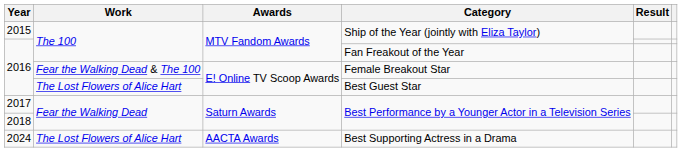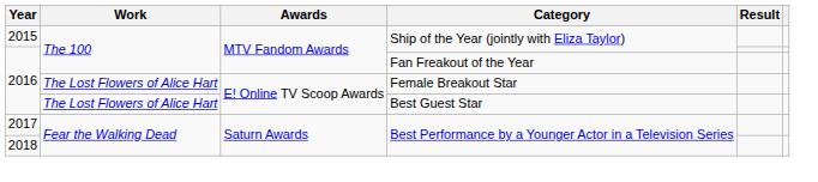 <table class="wikitable sortable plainrowheaders">
 <tr>
 <th scope="col">Year</th>
 <th scope="col">Work</th>
 <th scope="col">Awards</th>
 <th scope="col">Category</th>
 <th scope="col">Result</th>
 <th scope="col" class="unsortable"></th>
 </tr>
 <tr>
 <td>2015</td>
 <td rowspan="3"><em><a href='#'>The 100</a></em></td>
 <td rowspan="3"><a href='#'>MTV Fandom Awards</a></td>
 <td rowspan="2">Ship of the Year (jointly with <a href='#'>Eliza Taylor</a>)</td>
 <td></td>
 <td style="text-align:center"></td>
 </tr>
 <tr>
 <td rowspan="4">2016</td>
 <td></td>
 <td style="text-align:center"></td>
 </tr>
 <tr>
 <td>Fan Freakout of the Year</td>
 <td></td>
 <td style="text-align:center"></td>
 </tr>
 <tr>
-<td><em><a href='#'>Fear the Walking Dead</a></em> & <em><a href='#'>The 100</a></em></td>
+<td><em><a href='#'>The Lost Flowers of Alice Hart</a></em></td>
 <td rowspan="2"><a href='#'>E! Online</a> TV Scoop Awards</td>
 <td>Female Breakout Star</td>
 <td></td>
 <td style="text-align:center"></td>
 </tr>
 <tr>
 <td><em><a href='#'>The Lost Flowers of Alice Hart</a></em></td>
 <td>Best Guest Star</td>
 <td></td>
 <td style="text-align:center"></td>
 </tr>
 <tr>
 <td>2017</td>
 <td rowspan="2"><em><a href='#'>Fear the Walking Dead</a></em></td>
 <td rowspan="2"><a href='#'>Saturn Awards</a></td>
 <td rowspan="2"><a href='#'>Best Performance by a Younger Actor in a Television Series</a></td>
 <td></td>
 <td style="text-align:center"></td>
 </tr>
 <tr>
 <td>2018</td>
 <td></td>
 <td style="text-align:center"></td>
 </tr>
-<tr>
-<td>2024</td>
-<td><em><a href='#'>The Lost Flowers of Alice Hart</a></em></td>
-<td><a href='#'>AACTA Awards</a></td>
-<td>Best Supporting Actress in a Drama</td>
-<td></td>
-<td style="text-align:center"></td>
-</tr>
 </table>
